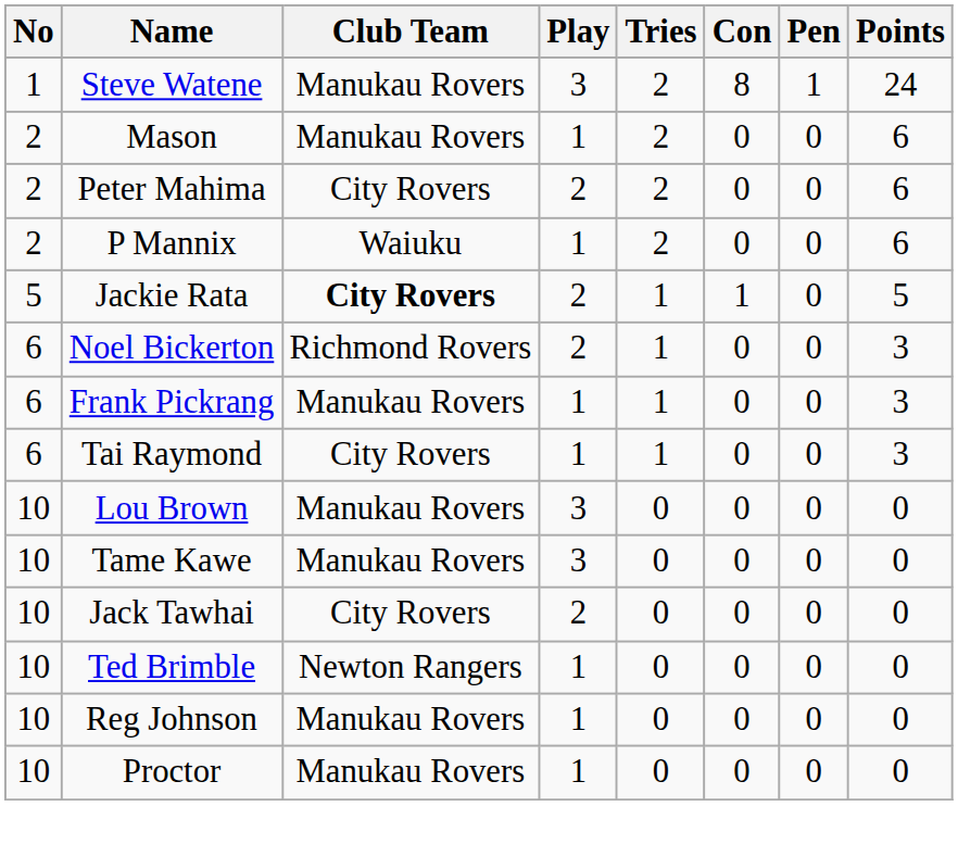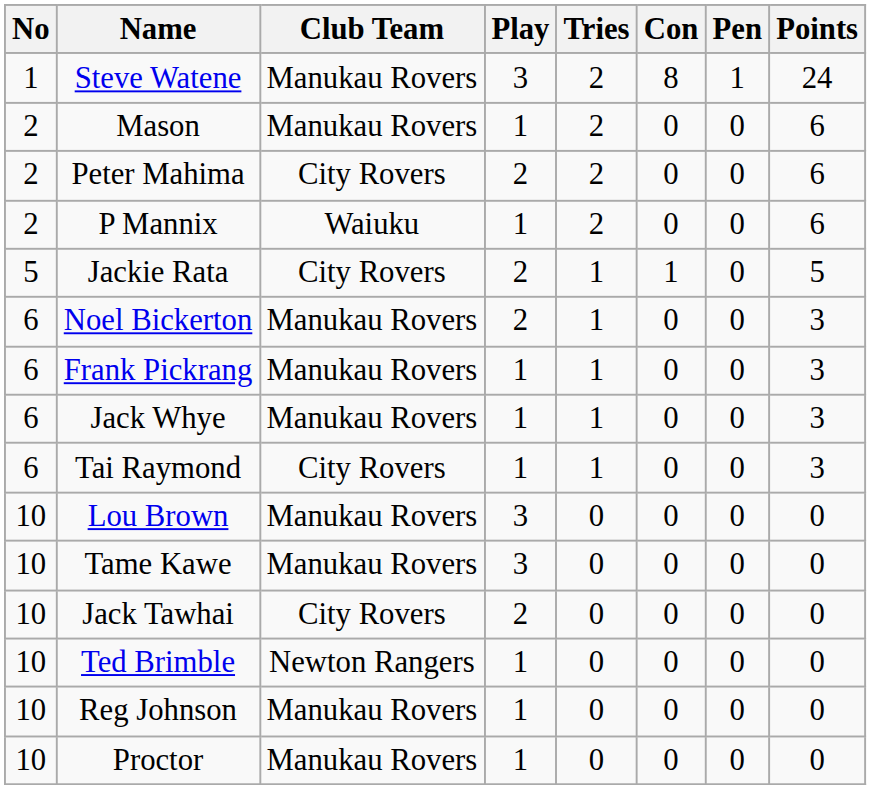 <table class="wikitable sortable" style="text-align: center;">
 <tr>
 <th>No</th>
 <th>Name</th>
 <th>Club Team</th>
 <th>Play</th>
 <th>Tries</th>
 <th>Con</th>
 <th>Pen</th>
 <th>Points</th>
 </tr>
 <tr>
 <td>1</td>
 <td><a href='#'>Steve Watene</a></td>
 <td>Manukau Rovers</td>
 <td>3</td>
 <td>2</td>
 <td>8</td>
 <td>1</td>
 <td>24</td>
 </tr>
 <tr>
 <td>2</td>
 <td>Mason</td>
 <td>Manukau Rovers</td>
 <td>1</td>
 <td>2</td>
 <td>0</td>
 <td>0</td>
 <td>6</td>
 </tr>
 <tr>
 <td>2</td>
 <td>Peter Mahima</td>
 <td>City Rovers</td>
 <td>2</td>
 <td>2</td>
 <td>0</td>
 <td>0</td>
 <td>6</td>
 </tr>
 <tr>
 <td>2</td>
 <td>P Mannix</td>
 <td>Waiuku</td>
 <td>1</td>
 <td>2</td>
 <td>0</td>
 <td>0</td>
 <td>6</td>
 </tr>
 <tr>
 <td>5</td>
 <td>Jackie Rata</td>
-<td><strong>City Rovers</strong></td>
+<td>City Rovers</td>
 <td>2</td>
 <td>1</td>
 <td>1</td>
 <td>0</td>
 <td>5</td>
 </tr>
 <tr>
 <td>6</td>
 <td><a href='#'>Noel Bickerton</a></td>
-<td>Richmond Rovers</td>
+<td>Manukau Rovers</td>
 <td>2</td>
 <td>1</td>
 <td>0</td>
 <td>0</td>
 <td>3</td>
 </tr>
 <tr>
 <td>6</td>
 <td><a href='#'>Frank Pickrang</a></td>
+<td>Manukau Rovers</td>
+<td>1</td>
+<td>1</td>
+<td>0</td>
+<td>0</td>
+<td>3</td>
+</tr>
+<tr>
+<td>6</td>
+<td>Jack Whye</td>
 <td>Manukau Rovers</td>
 <td>1</td>
 <td>1</td>
 <td>0</td>
 <td>0</td>
 <td>3</td>
 </tr>
 <tr>
 <td>6</td>
 <td>Tai Raymond</td>
 <td>City Rovers</td>
 <td>1</td>
 <td>1</td>
 <td>0</td>
 <td>0</td>
 <td>3</td>
 </tr>
 <tr>
 <td>10</td>
 <td><a href='#'>Lou Brown</a></td>
 <td>Manukau Rovers</td>
 <td>3</td>
 <td>0</td>
 <td>0</td>
 <td>0</td>
 <td>0</td>
 </tr>
 <tr>
 <td>10</td>
 <td>Tame Kawe</td>
 <td>Manukau Rovers</td>
 <td>3</td>
 <td>0</td>
 <td>0</td>
 <td>0</td>
 <td>0</td>
 </tr>
 <tr>
 <td>10</td>
 <td>Jack Tawhai</td>
 <td>City Rovers</td>
 <td>2</td>
 <td>0</td>
 <td>0</td>
 <td>0</td>
 <td>0</td>
 </tr>
 <tr>
 <td>10</td>
 <td><a href='#'>Ted Brimble</a></td>
 <td>Newton Rangers</td>
 <td>1</td>
 <td>0</td>
 <td>0</td>
 <td>0</td>
 <td>0</td>
 </tr>
 <tr>
 <td>10</td>
 <td>Reg Johnson</td>
 <td>Manukau Rovers</td>
 <td>1</td>
 <td>0</td>
 <td>0</td>
 <td>0</td>
 <td>0</td>
 </tr>
 <tr>
 <td>10</td>
 <td>Proctor</td>
 <td>Manukau Rovers</td>
 <td>1</td>
 <td>0</td>
 <td>0</td>
 <td>0</td>
 <td>0</td>
 </tr>
 <tr>
 </tr>
 </table>
